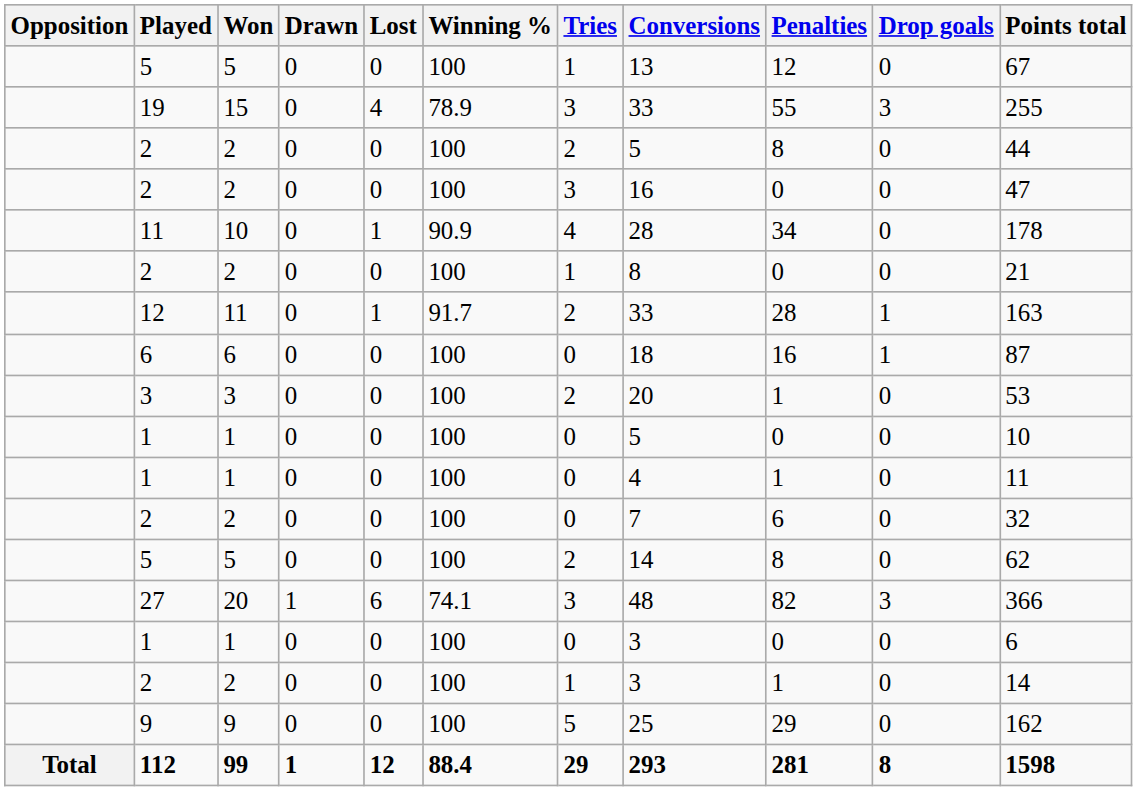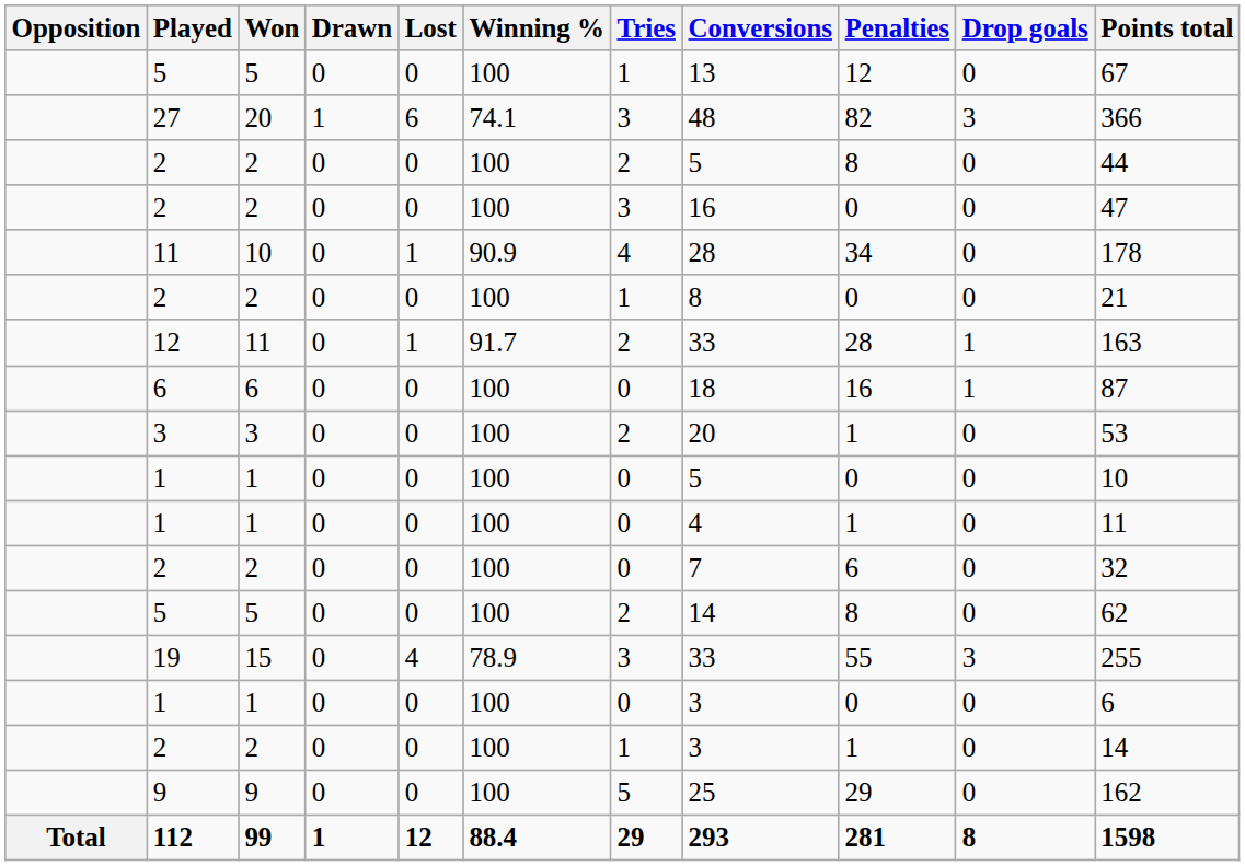 <table class="wikitable sortable" style="font-size:95%">
 <tr>
 <th>Opposition</th>
 <th>Played</th>
 <th>Won</th>
 <th>Drawn</th>
 <th>Lost</th>
 <th>Winning %</th>
 <th><a href='#'>Tries</a></th>
 <th><a href='#'>Conversions</a></th>
 <th><a href='#'>Penalties</a></th>
 <th><a href='#'>Drop goals</a></th>
 <th>Points total</th>
 </tr>
 <tr>
 <td></td>
 <td>5</td>
 <td>5</td>
 <td>0</td>
 <td>0</td>
 <td>100</td>
 <td>1</td>
 <td>13</td>
 <td>12</td>
 <td>0</td>
 <td>67</td>
 </tr>
 <tr>
 <td></td>
-<td>19</td>
-<td>15</td>
-<td>0</td>
-<td>4</td>
-<td>78.9</td>
+<td>27</td>
+<td>20</td>
+<td>1</td>
+<td>6</td>
+<td>74.1</td>
 <td>3</td>
-<td>33</td>
-<td>55</td>
+<td>48</td>
+<td>82</td>
 <td>3</td>
-<td>255</td>
+<td>366</td>
 </tr>
 <tr>
 <td></td>
 <td>2</td>
 <td>2</td>
 <td>0</td>
 <td>0</td>
 <td>100</td>
 <td>2</td>
 <td>5</td>
 <td>8</td>
 <td>0</td>
 <td>44</td>
 </tr>
 <tr>
 <td></td>
 <td>2</td>
 <td>2</td>
 <td>0</td>
 <td>0</td>
 <td>100</td>
 <td>3</td>
 <td>16</td>
 <td>0</td>
 <td>0</td>
 <td>47</td>
 </tr>
 <tr>
 <td></td>
 <td>11</td>
 <td>10</td>
 <td>0</td>
 <td>1</td>
 <td>90.9</td>
 <td>4</td>
 <td>28</td>
 <td>34</td>
 <td>0</td>
 <td>178</td>
 </tr>
 <tr>
 <td></td>
 <td>2</td>
 <td>2</td>
 <td>0</td>
 <td>0</td>
 <td>100</td>
 <td>1</td>
 <td>8</td>
 <td>0</td>
 <td>0</td>
 <td>21</td>
 </tr>
 <tr>
 <td></td>
 <td>12</td>
 <td>11</td>
 <td>0</td>
 <td>1</td>
 <td>91.7</td>
 <td>2</td>
 <td>33</td>
 <td>28</td>
 <td>1</td>
 <td>163</td>
 </tr>
 <tr>
 <td></td>
 <td>6</td>
 <td>6</td>
 <td>0</td>
 <td>0</td>
 <td>100</td>
 <td>0</td>
 <td>18</td>
 <td>16</td>
 <td>1</td>
 <td>87</td>
 </tr>
 <tr>
 <td></td>
 <td>3</td>
 <td>3</td>
 <td>0</td>
 <td>0</td>
 <td>100</td>
 <td>2</td>
 <td>20</td>
 <td>1</td>
 <td>0</td>
 <td>53</td>
 </tr>
 <tr>
 <td></td>
 <td>1</td>
 <td>1</td>
 <td>0</td>
 <td>0</td>
 <td>100</td>
 <td>0</td>
 <td>5</td>
 <td>0</td>
 <td>0</td>
 <td>10</td>
 </tr>
 <tr>
 <td></td>
 <td>1</td>
 <td>1</td>
 <td>0</td>
 <td>0</td>
 <td>100</td>
 <td>0</td>
 <td>4</td>
 <td>1</td>
 <td>0</td>
 <td>11</td>
 </tr>
 <tr>
 <td></td>
 <td>2</td>
 <td>2</td>
 <td>0</td>
 <td>0</td>
 <td>100</td>
 <td>0</td>
 <td>7</td>
 <td>6</td>
 <td>0</td>
 <td>32</td>
 </tr>
 <tr>
 <td></td>
 <td>5</td>
 <td>5</td>
 <td>0</td>
 <td>0</td>
 <td>100</td>
 <td>2</td>
 <td>14</td>
 <td>8</td>
 <td>0</td>
 <td>62</td>
 </tr>
 <tr>
 <td></td>
-<td>27</td>
-<td>20</td>
-<td>1</td>
-<td>6</td>
-<td>74.1</td>
+<td>19</td>
+<td>15</td>
+<td>0</td>
+<td>4</td>
+<td>78.9</td>
 <td>3</td>
-<td>48</td>
-<td>82</td>
+<td>33</td>
+<td>55</td>
 <td>3</td>
-<td>366</td>
+<td>255</td>
 </tr>
 <tr>
 <td></td>
 <td>1</td>
 <td>1</td>
 <td>0</td>
 <td>0</td>
 <td>100</td>
 <td>0</td>
 <td>3</td>
 <td>0</td>
 <td>0</td>
 <td>6</td>
 </tr>
 <tr>
 <td></td>
 <td>2</td>
 <td>2</td>
 <td>0</td>
 <td>0</td>
 <td>100</td>
 <td>1</td>
 <td>3</td>
 <td>1</td>
 <td>0</td>
 <td>14</td>
 </tr>
 <tr>
 <td></td>
 <td>9</td>
 <td>9</td>
 <td>0</td>
 <td>0</td>
 <td>100</td>
 <td>5</td>
 <td>25</td>
 <td>29</td>
 <td>0</td>
 <td>162</td>
 </tr>
 <tr – class="sortbottom">
 <th><strong>Total</strong></th>
 <td><strong>112</strong></td>
 <td><strong>99</strong></td>
 <td><strong>1</strong></td>
 <td><strong>12</strong></td>
 <td><strong>88.4</strong></td>
 <td><strong>29</strong></td>
 <td><strong>293</strong></td>
 <td><strong>281</strong></td>
 <td><strong>8</strong></td>
 <td><strong>1598</strong></td>
 </tr>
 </table>
